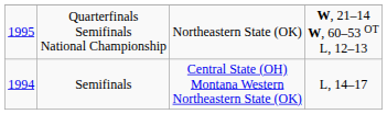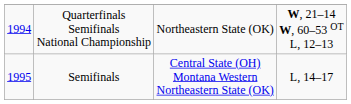 <table class="wikitable" style="text-align:center">
 <tr>
 </tr>
 <tr>
-<td><a href='#'>1995</a></td>
+<td><a href='#'>1994</a></td>
 <td>Quarterfinals<br>Semifinals<br>National Championship</td>
 <td>Northeastern State (OK)</td>
 <td><strong>W</strong>, 21–14<br><strong>W</strong>, 60–53 <sup>OT</sup><br>L, 12–13</td>
 </tr>
 <tr>
-<td><a href='#'>1994</a></td>
+<td><a href='#'>1995</a></td>
 <td>Semifinals</td>
 <td><a href='#'>Central State (OH)</a><br><a href='#'>Montana Western</a><br><a href='#'>Northeastern State (OK)</a></td>
 <td>L, 14–17</td>
 </tr>
 </table>
